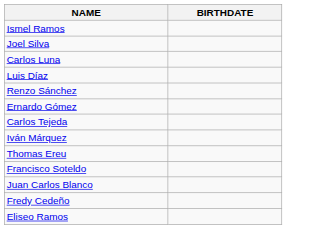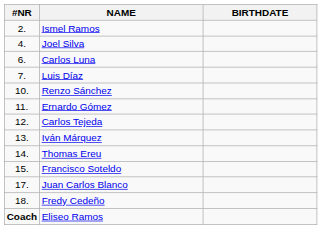 <table class="wikitable" style="border-collapse: collapse; font-size: 90%;">
 <tr>
+<th>#NR</th>
 <th align="left" style="width: 16em">NAME</th>
 <th align="center" style="width: 11em">BIRTHDATE</th>
 </tr>
 <tr>
+<td align="center">2.</td>
 <td><a href='#'>Ismel Ramos</a></td>
 <td align="center"></td>
 </tr>
 <tr>
+<td align="center">4.</td>
 <td><a href='#'>Joel Silva</a></td>
 <td align="center"></td>
 </tr>
 <tr>
+<td align="center">6.</td>
 <td><a href='#'>Carlos Luna</a></td>
 <td align="center"></td>
 </tr>
 <tr>
+<td align="center">7.</td>
 <td><a href='#'>Luis Díaz</a></td>
 <td align="center"></td>
 </tr>
 <tr>
+<td align="center">10.</td>
 <td><a href='#'>Renzo Sánchez</a></td>
 <td align="center"></td>
 </tr>
 <tr>
+<td align="center">11.</td>
 <td><a href='#'>Ernardo Gómez</a></td>
 <td align="center"></td>
 </tr>
 <tr>
+<td align="center">12.</td>
 <td><a href='#'>Carlos Tejeda</a></td>
 <td align="center"></td>
 </tr>
 <tr>
+<td align="center">13.</td>
 <td><a href='#'>Iván Márquez</a></td>
 <td align="center"></td>
 </tr>
 <tr>
+<td align="center">14.</td>
 <td><a href='#'>Thomas Ereu</a></td>
 <td align="center"></td>
 </tr>
 <tr>
+<td align="center">15.</td>
 <td><a href='#'>Francisco Soteldo</a></td>
 <td align="center"></td>
 </tr>
 <tr>
+<td align="center">17.</td>
 <td><a href='#'>Juan Carlos Blanco</a></td>
 <td align="center"></td>
 </tr>
 <tr>
+<td align="center">18.</td>
 <td><a href='#'>Fredy Cedeño</a></td>
 <td align="center"></td>
 </tr>
 <tr>
+<td align="center"><strong>Coach</strong></td>
 <td><a href='#'>Eliseo Ramos</a></td>
 <td align="center"></td>
 </tr>
 </table>
